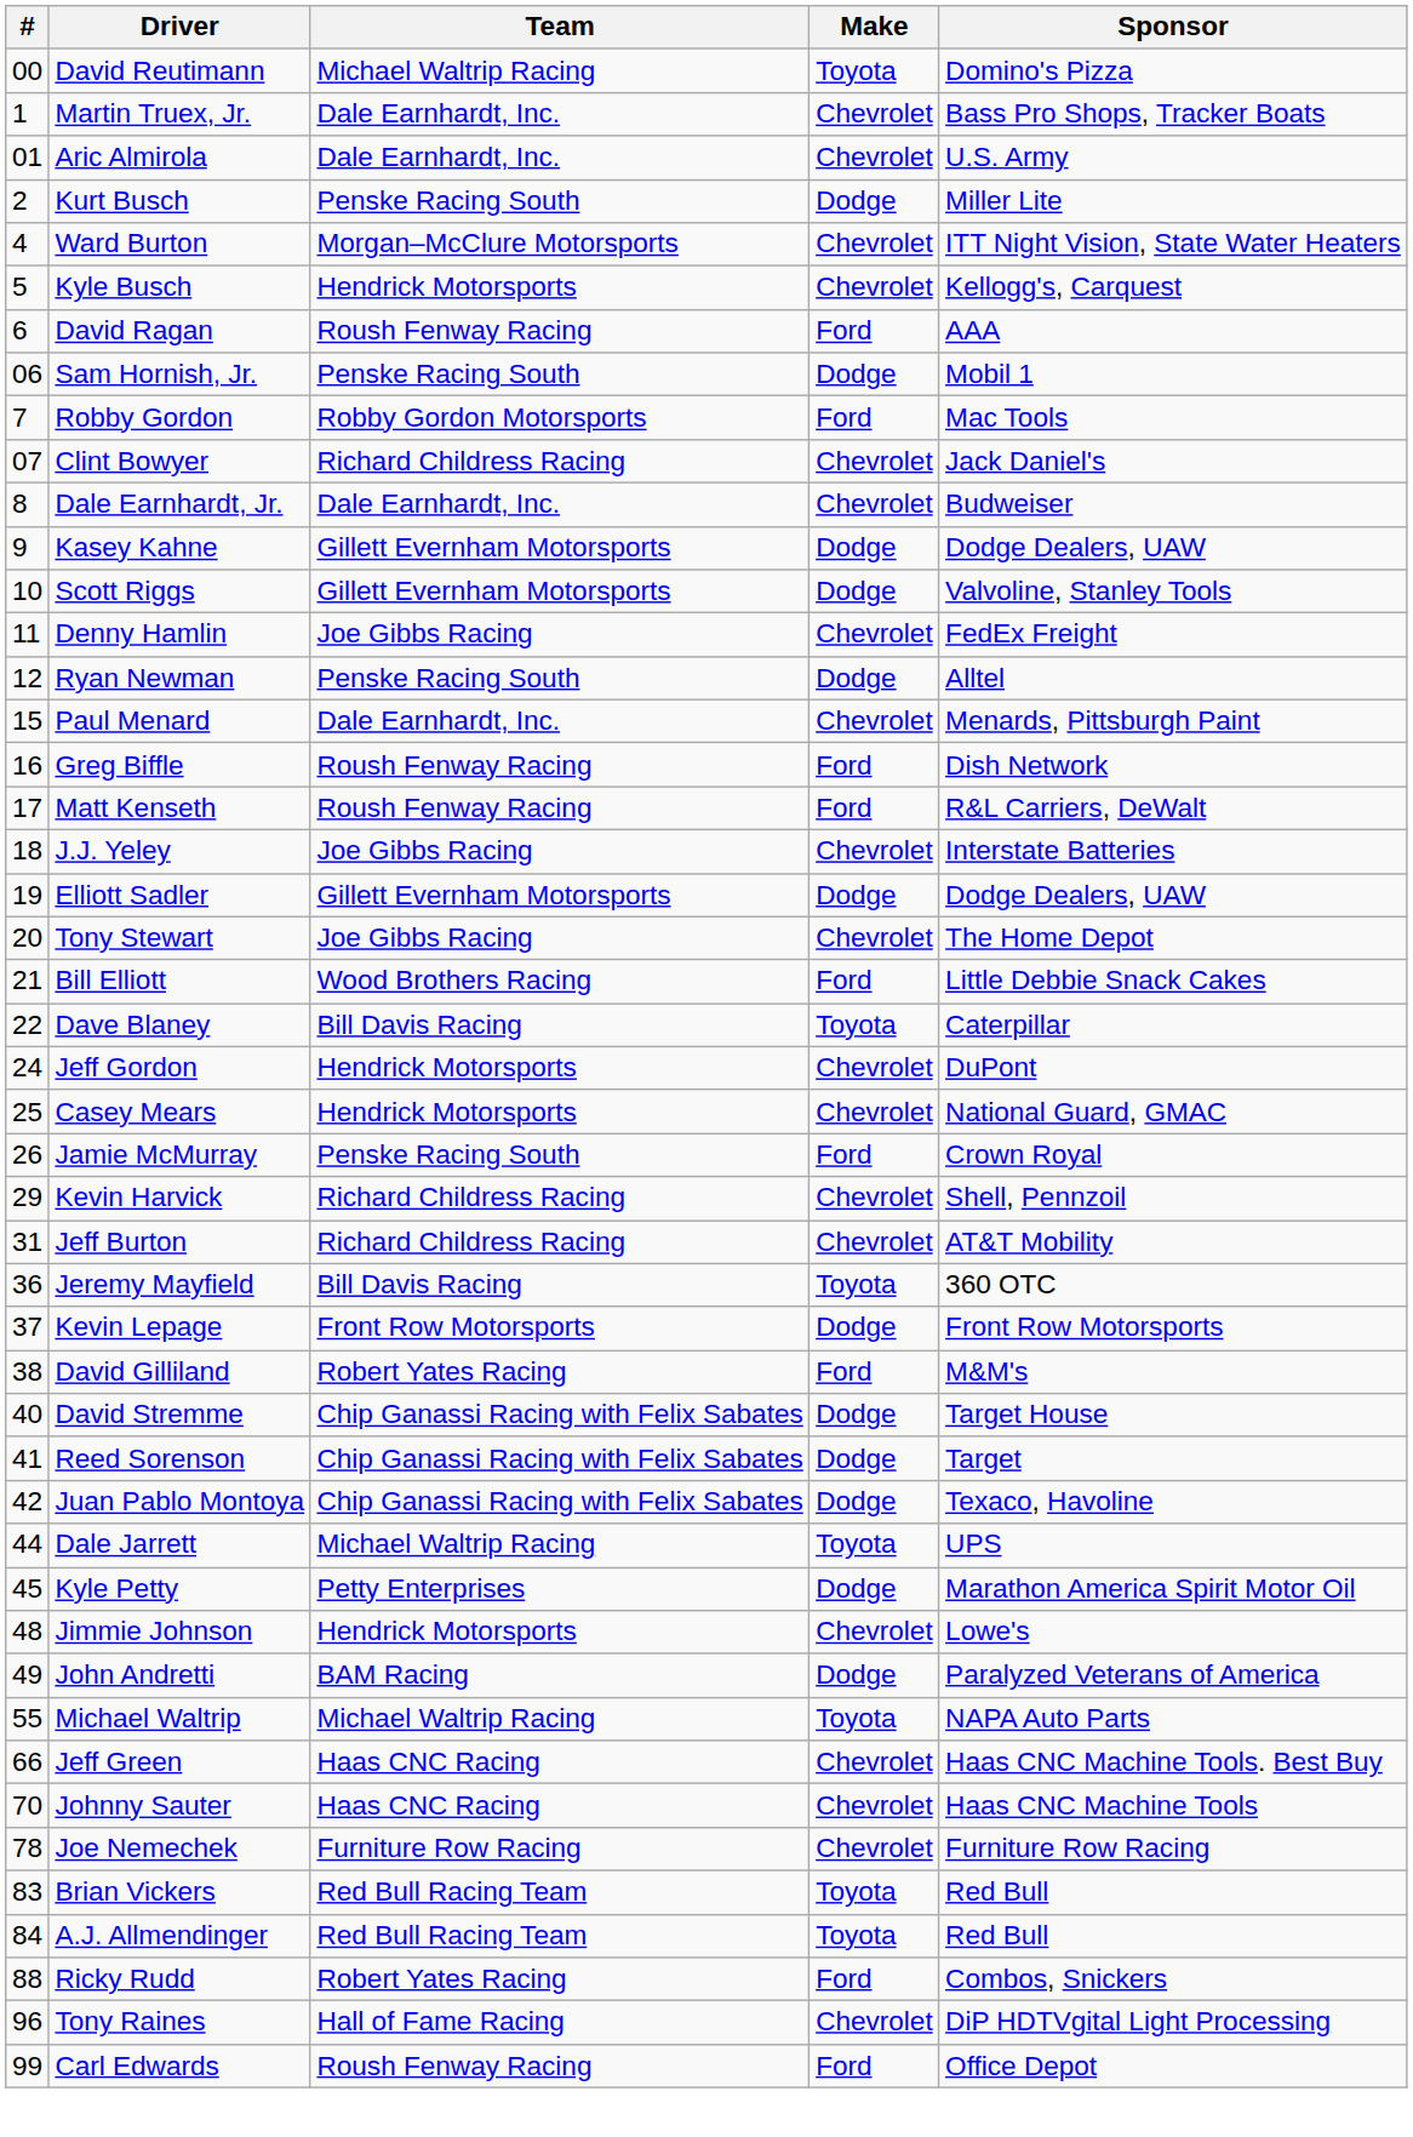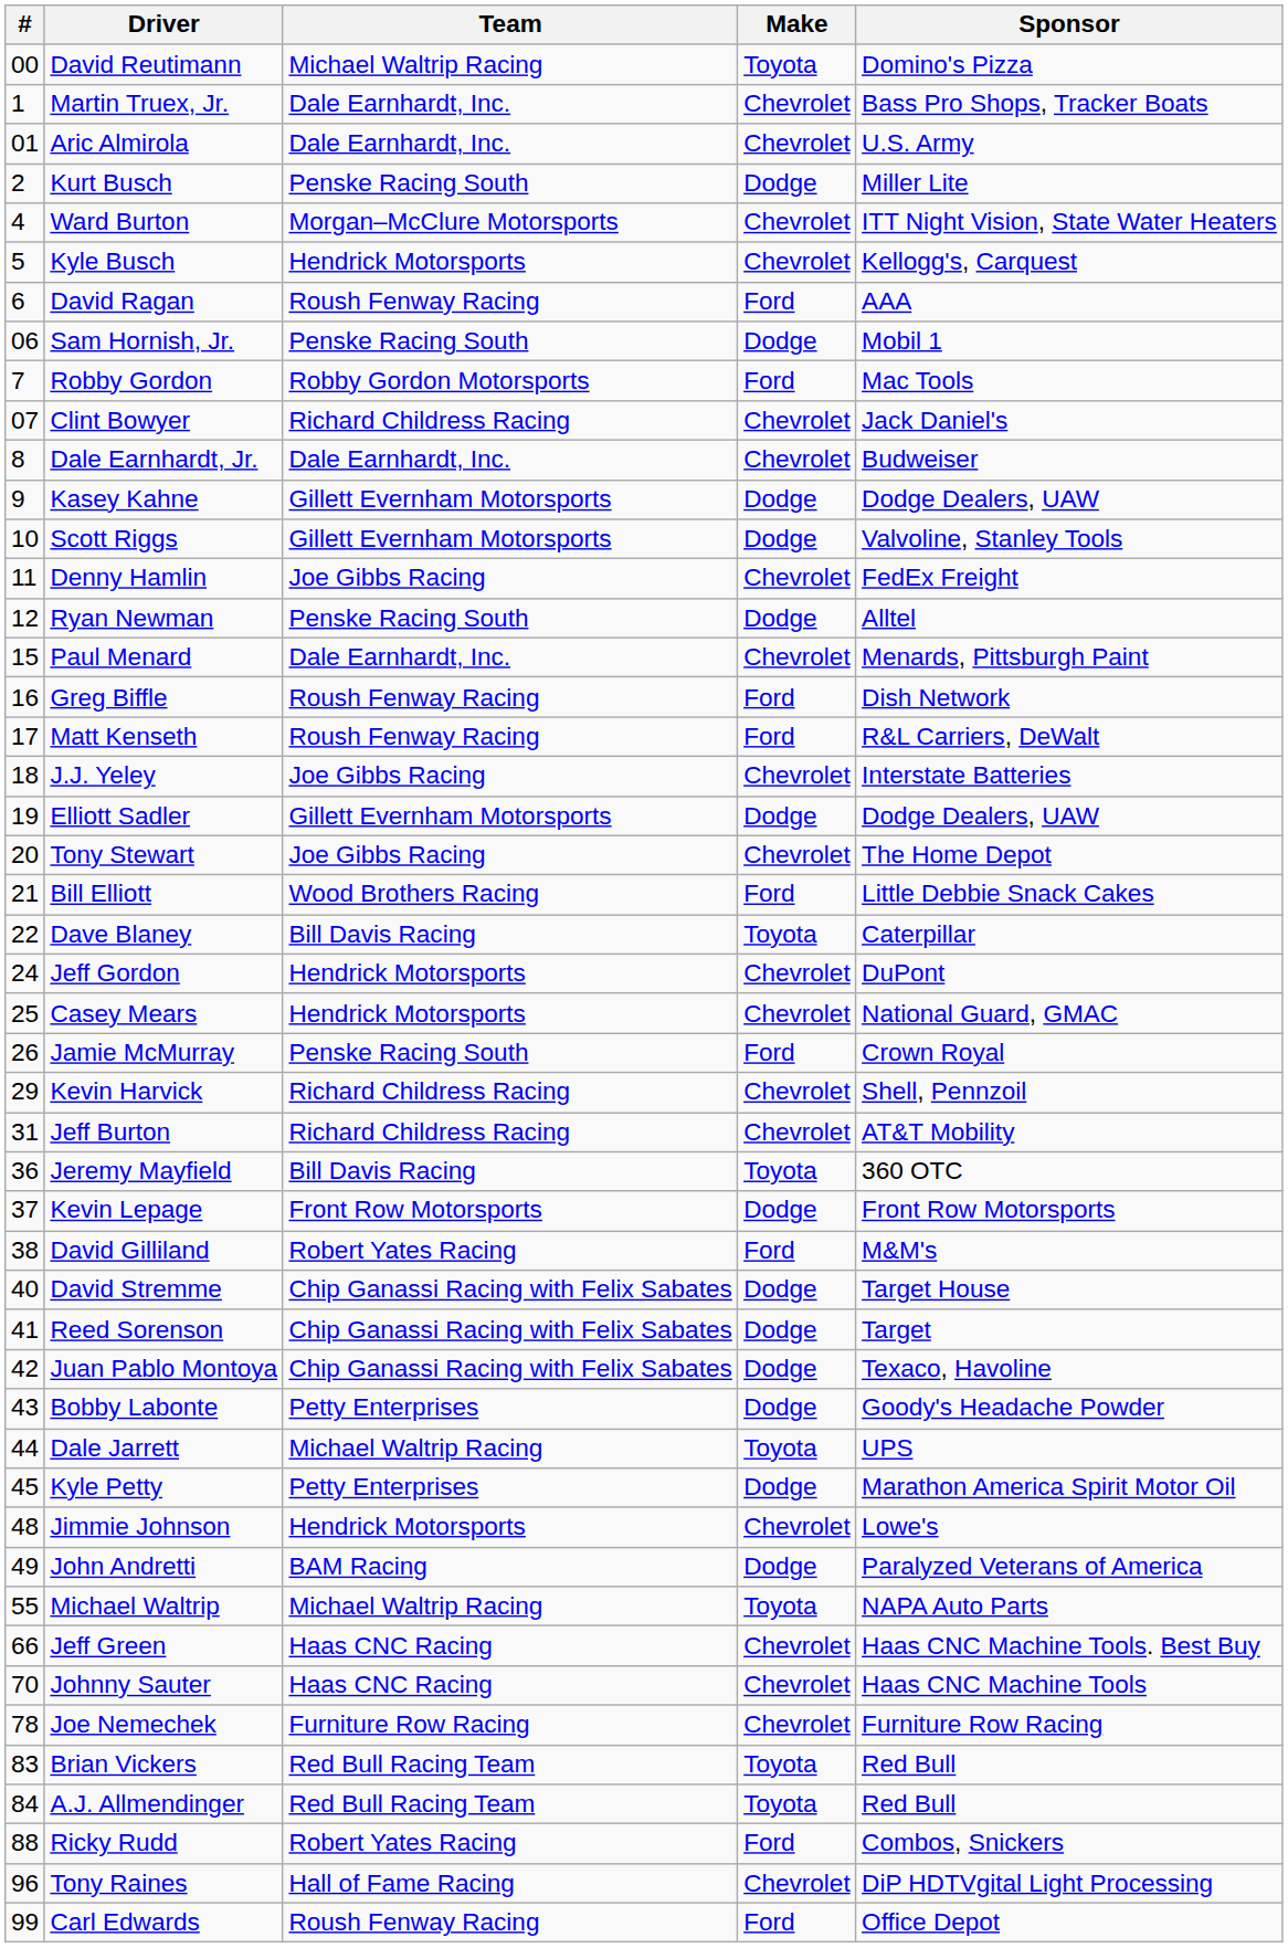 <table class="wikitable">
 <tr>
 <th>#</th>
 <th>Driver</th>
 <th>Team</th>
 <th>Make</th>
 <th>Sponsor</th>
 </tr>
 <tr>
 <td>00</td>
 <td><a href='#'>David Reutimann</a></td>
 <td><a href='#'>Michael Waltrip Racing</a></td>
 <td><a href='#'>Toyota</a></td>
 <td><a href='#'>Domino's Pizza</a></td>
 </tr>
 <tr>
 <td>1</td>
 <td><a href='#'>Martin Truex, Jr.</a></td>
 <td><a href='#'>Dale Earnhardt, Inc.</a></td>
 <td><a href='#'>Chevrolet</a></td>
 <td><a href='#'>Bass Pro Shops</a>, <a href='#'>Tracker Boats</a></td>
 </tr>
 <tr>
 <td>01</td>
 <td><a href='#'>Aric Almirola</a></td>
 <td><a href='#'>Dale Earnhardt, Inc.</a></td>
 <td><a href='#'>Chevrolet</a></td>
 <td><a href='#'>U.S. Army</a></td>
 </tr>
 <tr>
 <td>2</td>
 <td><a href='#'>Kurt Busch</a></td>
 <td><a href='#'>Penske Racing South</a></td>
 <td><a href='#'>Dodge</a></td>
 <td><a href='#'>Miller Lite</a></td>
 </tr>
 <tr>
 <td>4</td>
 <td><a href='#'>Ward Burton</a></td>
 <td><a href='#'>Morgan–McClure Motorsports</a></td>
 <td><a href='#'>Chevrolet</a></td>
 <td><a href='#'>ITT Night Vision</a>, <a href='#'>State Water Heaters</a></td>
 </tr>
 <tr>
 <td>5</td>
 <td><a href='#'>Kyle Busch</a></td>
 <td><a href='#'>Hendrick Motorsports</a></td>
 <td><a href='#'>Chevrolet</a></td>
 <td><a href='#'>Kellogg's</a>, <a href='#'>Carquest</a></td>
 </tr>
 <tr>
 <td>6</td>
 <td><a href='#'>David Ragan</a></td>
 <td><a href='#'>Roush Fenway Racing</a></td>
 <td><a href='#'>Ford</a></td>
 <td><a href='#'>AAA</a></td>
 </tr>
 <tr>
 <td>06</td>
 <td><a href='#'>Sam Hornish, Jr.</a></td>
 <td><a href='#'>Penske Racing South</a></td>
 <td><a href='#'>Dodge</a></td>
 <td><a href='#'>Mobil 1</a></td>
 </tr>
 <tr>
 <td>7</td>
 <td><a href='#'>Robby Gordon</a></td>
 <td><a href='#'>Robby Gordon Motorsports</a></td>
 <td><a href='#'>Ford</a></td>
 <td><a href='#'>Mac Tools</a></td>
 </tr>
 <tr>
 <td>07</td>
 <td><a href='#'>Clint Bowyer</a></td>
 <td><a href='#'>Richard Childress Racing</a></td>
 <td><a href='#'>Chevrolet</a></td>
 <td><a href='#'>Jack Daniel's</a></td>
 </tr>
 <tr>
 <td>8</td>
 <td><a href='#'>Dale Earnhardt, Jr.</a></td>
 <td><a href='#'>Dale Earnhardt, Inc.</a></td>
 <td><a href='#'>Chevrolet</a></td>
 <td><a href='#'>Budweiser</a></td>
 </tr>
 <tr>
 <td>9</td>
 <td><a href='#'>Kasey Kahne</a></td>
 <td><a href='#'>Gillett Evernham Motorsports</a></td>
 <td><a href='#'>Dodge</a></td>
 <td><a href='#'>Dodge Dealers</a>, <a href='#'>UAW</a></td>
 </tr>
 <tr>
 <td>10</td>
 <td><a href='#'>Scott Riggs</a></td>
 <td><a href='#'>Gillett Evernham Motorsports</a></td>
 <td><a href='#'>Dodge</a></td>
 <td><a href='#'>Valvoline</a>, <a href='#'>Stanley Tools</a></td>
 </tr>
 <tr>
 <td>11</td>
 <td><a href='#'>Denny Hamlin</a></td>
 <td><a href='#'>Joe Gibbs Racing</a></td>
 <td><a href='#'>Chevrolet</a></td>
 <td><a href='#'>FedEx Freight</a></td>
 </tr>
 <tr>
 <td>12</td>
 <td><a href='#'>Ryan Newman</a></td>
 <td><a href='#'>Penske Racing South</a></td>
 <td><a href='#'>Dodge</a></td>
 <td><a href='#'>Alltel</a></td>
 </tr>
 <tr>
 <td>15</td>
 <td><a href='#'>Paul Menard</a></td>
 <td><a href='#'>Dale Earnhardt, Inc.</a></td>
 <td><a href='#'>Chevrolet</a></td>
 <td><a href='#'>Menards</a>, <a href='#'>Pittsburgh Paint</a></td>
 </tr>
 <tr>
 <td>16</td>
 <td><a href='#'>Greg Biffle</a></td>
 <td><a href='#'>Roush Fenway Racing</a></td>
 <td><a href='#'>Ford</a></td>
 <td><a href='#'>Dish Network</a></td>
 </tr>
 <tr>
 <td>17</td>
 <td><a href='#'>Matt Kenseth</a></td>
 <td><a href='#'>Roush Fenway Racing</a></td>
 <td><a href='#'>Ford</a></td>
 <td><a href='#'>R&L Carriers</a>, <a href='#'>DeWalt</a></td>
 </tr>
 <tr>
 <td>18</td>
 <td><a href='#'>J.J. Yeley</a></td>
 <td><a href='#'>Joe Gibbs Racing</a></td>
 <td><a href='#'>Chevrolet</a></td>
 <td><a href='#'>Interstate Batteries</a></td>
 </tr>
 <tr>
 <td>19</td>
 <td><a href='#'>Elliott Sadler</a></td>
 <td><a href='#'>Gillett Evernham Motorsports</a></td>
 <td><a href='#'>Dodge</a></td>
 <td><a href='#'>Dodge Dealers</a>, <a href='#'>UAW</a></td>
 </tr>
 <tr>
 <td>20</td>
 <td><a href='#'>Tony Stewart</a></td>
 <td><a href='#'>Joe Gibbs Racing</a></td>
 <td><a href='#'>Chevrolet</a></td>
 <td><a href='#'>The Home Depot</a></td>
 </tr>
 <tr>
 <td>21</td>
 <td><a href='#'>Bill Elliott</a></td>
 <td><a href='#'>Wood Brothers Racing</a></td>
 <td><a href='#'>Ford</a></td>
 <td><a href='#'>Little Debbie Snack Cakes</a></td>
 </tr>
 <tr>
 <td>22</td>
 <td><a href='#'>Dave Blaney</a></td>
 <td><a href='#'>Bill Davis Racing</a></td>
 <td><a href='#'>Toyota</a></td>
 <td><a href='#'>Caterpillar</a></td>
 </tr>
 <tr>
 <td>24</td>
 <td><a href='#'>Jeff Gordon</a></td>
 <td><a href='#'>Hendrick Motorsports</a></td>
 <td><a href='#'>Chevrolet</a></td>
 <td><a href='#'>DuPont</a></td>
 </tr>
 <tr>
 <td>25</td>
 <td><a href='#'>Casey Mears</a></td>
 <td><a href='#'>Hendrick Motorsports</a></td>
 <td><a href='#'>Chevrolet</a></td>
 <td><a href='#'>National Guard</a>, <a href='#'>GMAC</a></td>
 </tr>
 <tr>
 <td>26</td>
 <td><a href='#'>Jamie McMurray</a></td>
 <td><a href='#'>Penske Racing South</a></td>
 <td><a href='#'>Ford</a></td>
 <td><a href='#'>Crown Royal</a></td>
 </tr>
 <tr>
 <td>29</td>
 <td><a href='#'>Kevin Harvick</a></td>
 <td><a href='#'>Richard Childress Racing</a></td>
 <td><a href='#'>Chevrolet</a></td>
 <td><a href='#'>Shell</a>, <a href='#'>Pennzoil</a></td>
 </tr>
 <tr>
 <td>31</td>
 <td><a href='#'>Jeff Burton</a></td>
 <td><a href='#'>Richard Childress Racing</a></td>
 <td><a href='#'>Chevrolet</a></td>
 <td><a href='#'>AT&T Mobility</a></td>
 </tr>
 <tr>
 <td>36</td>
 <td><a href='#'>Jeremy Mayfield</a></td>
 <td><a href='#'>Bill Davis Racing</a></td>
 <td><a href='#'>Toyota</a></td>
 <td>360 OTC</td>
 </tr>
 <tr>
 <td>37</td>
 <td><a href='#'>Kevin Lepage</a></td>
 <td><a href='#'>Front Row Motorsports</a></td>
 <td><a href='#'>Dodge</a></td>
 <td><a href='#'>Front Row Motorsports</a></td>
 </tr>
 <tr>
 <td>38</td>
 <td><a href='#'>David Gilliland</a></td>
 <td><a href='#'>Robert Yates Racing</a></td>
 <td><a href='#'>Ford</a></td>
 <td><a href='#'>M&M's</a></td>
 </tr>
 <tr>
 <td>40</td>
 <td><a href='#'>David Stremme</a></td>
 <td><a href='#'>Chip Ganassi Racing with Felix Sabates</a></td>
 <td><a href='#'>Dodge</a></td>
 <td><a href='#'>Target House</a></td>
 </tr>
 <tr>
 <td>41</td>
 <td><a href='#'>Reed Sorenson</a></td>
 <td><a href='#'>Chip Ganassi Racing with Felix Sabates</a></td>
 <td><a href='#'>Dodge</a></td>
 <td><a href='#'>Target</a></td>
 </tr>
 <tr>
 <td>42</td>
 <td><a href='#'>Juan Pablo Montoya</a></td>
 <td><a href='#'>Chip Ganassi Racing with Felix Sabates</a></td>
 <td><a href='#'>Dodge</a></td>
 <td><a href='#'>Texaco</a>, <a href='#'>Havoline</a></td>
 </tr>
 <tr>
+<td>43</td>
+<td><a href='#'>Bobby Labonte</a></td>
+<td><a href='#'>Petty Enterprises</a></td>
+<td><a href='#'>Dodge</a></td>
+<td><a href='#'>Goody's Headache Powder</a></td>
+</tr>
+<tr>
 <td>44</td>
 <td><a href='#'>Dale Jarrett</a></td>
 <td><a href='#'>Michael Waltrip Racing</a></td>
 <td><a href='#'>Toyota</a></td>
 <td><a href='#'>UPS</a></td>
 </tr>
 <tr>
 <td>45</td>
 <td><a href='#'>Kyle Petty</a></td>
 <td><a href='#'>Petty Enterprises</a></td>
 <td><a href='#'>Dodge</a></td>
 <td><a href='#'>Marathon America Spirit Motor Oil</a></td>
 </tr>
 <tr>
 <td>48</td>
 <td><a href='#'>Jimmie Johnson</a></td>
 <td><a href='#'>Hendrick Motorsports</a></td>
 <td><a href='#'>Chevrolet</a></td>
 <td><a href='#'>Lowe's</a></td>
 </tr>
 <tr>
 <td>49</td>
 <td><a href='#'>John Andretti</a></td>
 <td><a href='#'>BAM Racing</a></td>
 <td><a href='#'>Dodge</a></td>
 <td><a href='#'>Paralyzed Veterans of America</a></td>
 </tr>
 <tr>
 <td>55</td>
 <td><a href='#'>Michael Waltrip</a></td>
 <td><a href='#'>Michael Waltrip Racing</a></td>
 <td><a href='#'>Toyota</a></td>
 <td><a href='#'>NAPA Auto Parts</a></td>
 </tr>
 <tr>
 <td>66</td>
 <td><a href='#'>Jeff Green</a></td>
 <td><a href='#'>Haas CNC Racing</a></td>
 <td><a href='#'>Chevrolet</a></td>
 <td><a href='#'>Haas CNC Machine Tools</a>. <a href='#'>Best Buy</a></td>
 </tr>
 <tr>
 <td>70</td>
 <td><a href='#'>Johnny Sauter</a></td>
 <td><a href='#'>Haas CNC Racing</a></td>
 <td><a href='#'>Chevrolet</a></td>
 <td><a href='#'>Haas CNC Machine Tools</a></td>
 </tr>
 <tr>
 <td>78</td>
 <td><a href='#'>Joe Nemechek</a></td>
 <td><a href='#'>Furniture Row Racing</a></td>
 <td><a href='#'>Chevrolet</a></td>
 <td><a href='#'>Furniture Row Racing</a></td>
 </tr>
 <tr>
 <td>83</td>
 <td><a href='#'>Brian Vickers</a></td>
 <td><a href='#'>Red Bull Racing Team</a></td>
 <td><a href='#'>Toyota</a></td>
 <td><a href='#'>Red Bull</a></td>
 </tr>
 <tr>
 <td>84</td>
 <td><a href='#'>A.J. Allmendinger</a></td>
 <td><a href='#'>Red Bull Racing Team</a></td>
 <td><a href='#'>Toyota</a></td>
 <td><a href='#'>Red Bull</a></td>
 </tr>
 <tr>
 <td>88</td>
 <td><a href='#'>Ricky Rudd</a></td>
 <td><a href='#'>Robert Yates Racing</a></td>
 <td><a href='#'>Ford</a></td>
 <td><a href='#'>Combos</a>, <a href='#'>Snickers</a></td>
 </tr>
 <tr>
 <td>96</td>
 <td><a href='#'>Tony Raines</a></td>
 <td><a href='#'>Hall of Fame Racing</a></td>
 <td><a href='#'>Chevrolet</a></td>
 <td><a href='#'>DiP HDTVgital Light Processing</a></td>
 </tr>
 <tr>
 <td>99</td>
 <td><a href='#'>Carl Edwards</a></td>
 <td><a href='#'>Roush Fenway Racing</a></td>
 <td><a href='#'>Ford</a></td>
 <td><a href='#'>Office Depot</a></td>
 </tr>
 </table>
